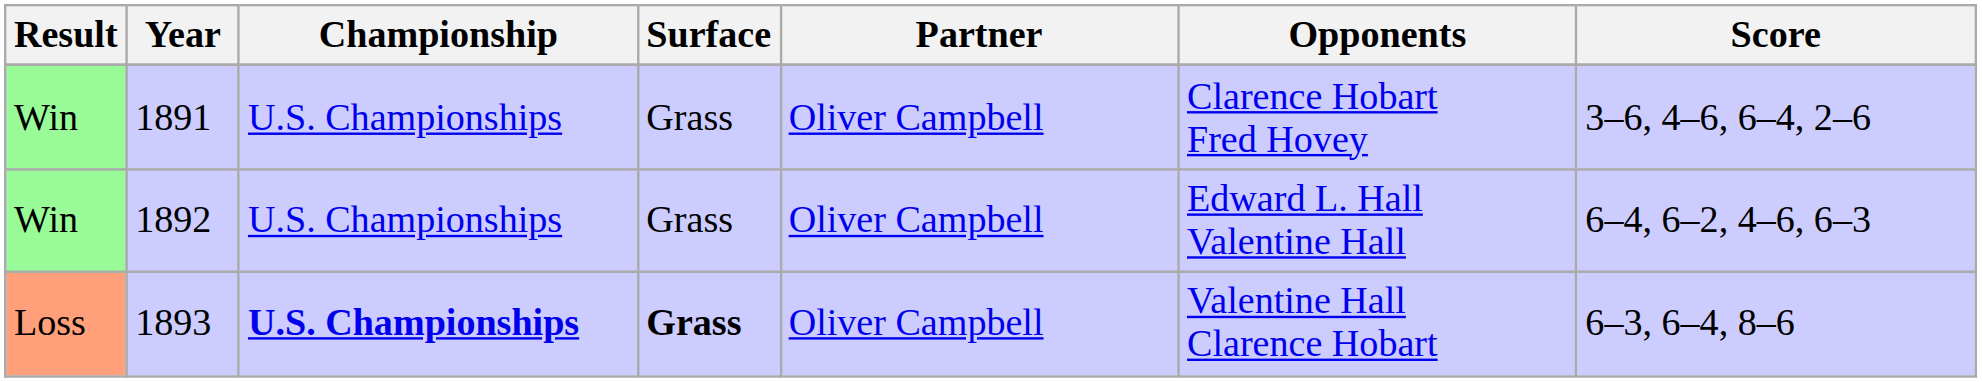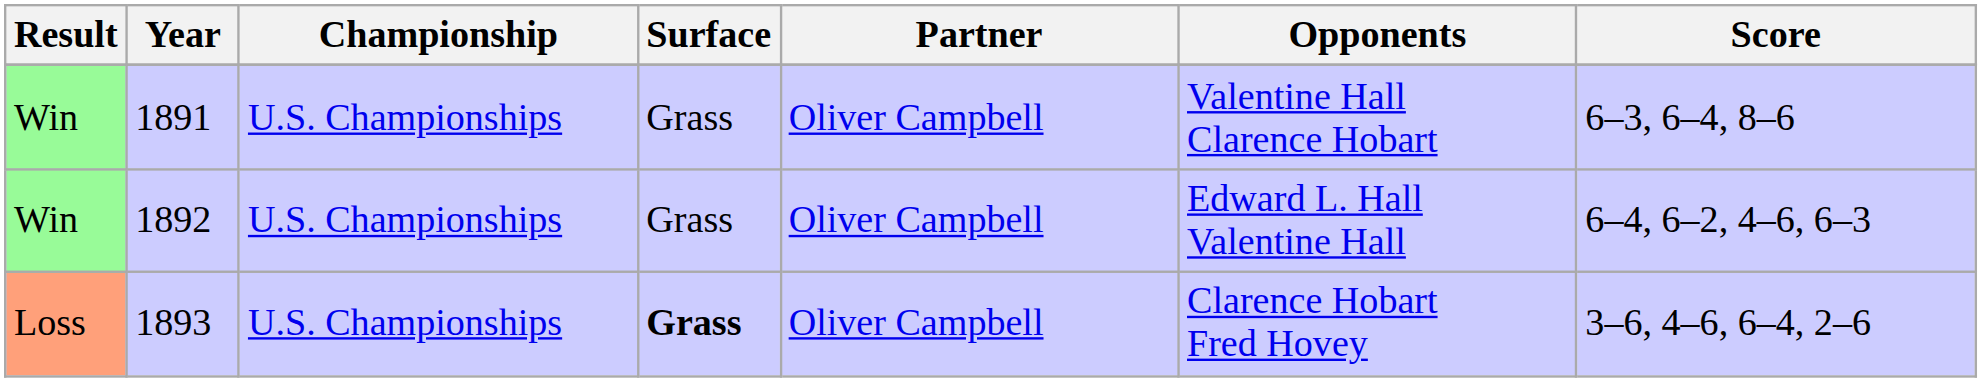 <table class="sortable wikitable">
 <tr>
 <th style="width:40px">Result</th>
 <th style="width:40px">Year</th>
 <th style="width:160px">Championship</th>
 <th style="width:50px">Surface</th>
 <th style="width:160px">Partner</th>
 <th style="width:160px">Opponents</th>
 <th style="width:160px" class="unsortable">Score</th>
 </tr>
 <tr style="background:#ccf;">
 </tr>
 <tr style="background:#ccf;">
 <td style="background:#98fb98;">Win</td>
 <td>1891</td>
 <td><a href='#'>U.S. Championships</a></td>
 <td>Grass</td>
 <td> <a href='#'>Oliver Campbell</a></td>
-<td> <a href='#'>Clarence Hobart</a><br> <a href='#'>Fred Hovey</a></td>
-<td>3–6, 4–6, 6–4, 2–6</td>
+<td> <a href='#'>Valentine Hall</a><br> <a href='#'>Clarence Hobart</a></td>
+<td>6–3, 6–4, 8–6</td>
 </tr>
 <tr style="background:#ccf;">
 <td style="background:#98fb98;">Win</td>
 <td>1892</td>
 <td><a href='#'>U.S. Championships</a></td>
 <td>Grass</td>
 <td> <a href='#'>Oliver Campbell</a></td>
 <td> <a href='#'>Edward L. Hall</a><br> <a href='#'>Valentine Hall</a></td>
 <td>6–4, 6–2, 4–6, 6–3</td>
 </tr>
 <tr style="background:#ccf;">
 <td style="background:#ffa07a;">Loss</td>
 <td>1893</td>
-<td><strong><a href='#'>U.S. Championships</a></strong></td>
+<td><a href='#'>U.S. Championships</a></td>
 <td><strong>Grass</strong></td>
 <td> <a href='#'>Oliver Campbell</a></td>
-<td> <a href='#'>Valentine Hall</a><br> <a href='#'>Clarence Hobart</a></td>
-<td>6–3, 6–4, 8–6</td>
+<td> <a href='#'>Clarence Hobart</a><br> <a href='#'>Fred Hovey</a></td>
+<td>3–6, 4–6, 6–4, 2–6</td>
 </tr>
 </table>
